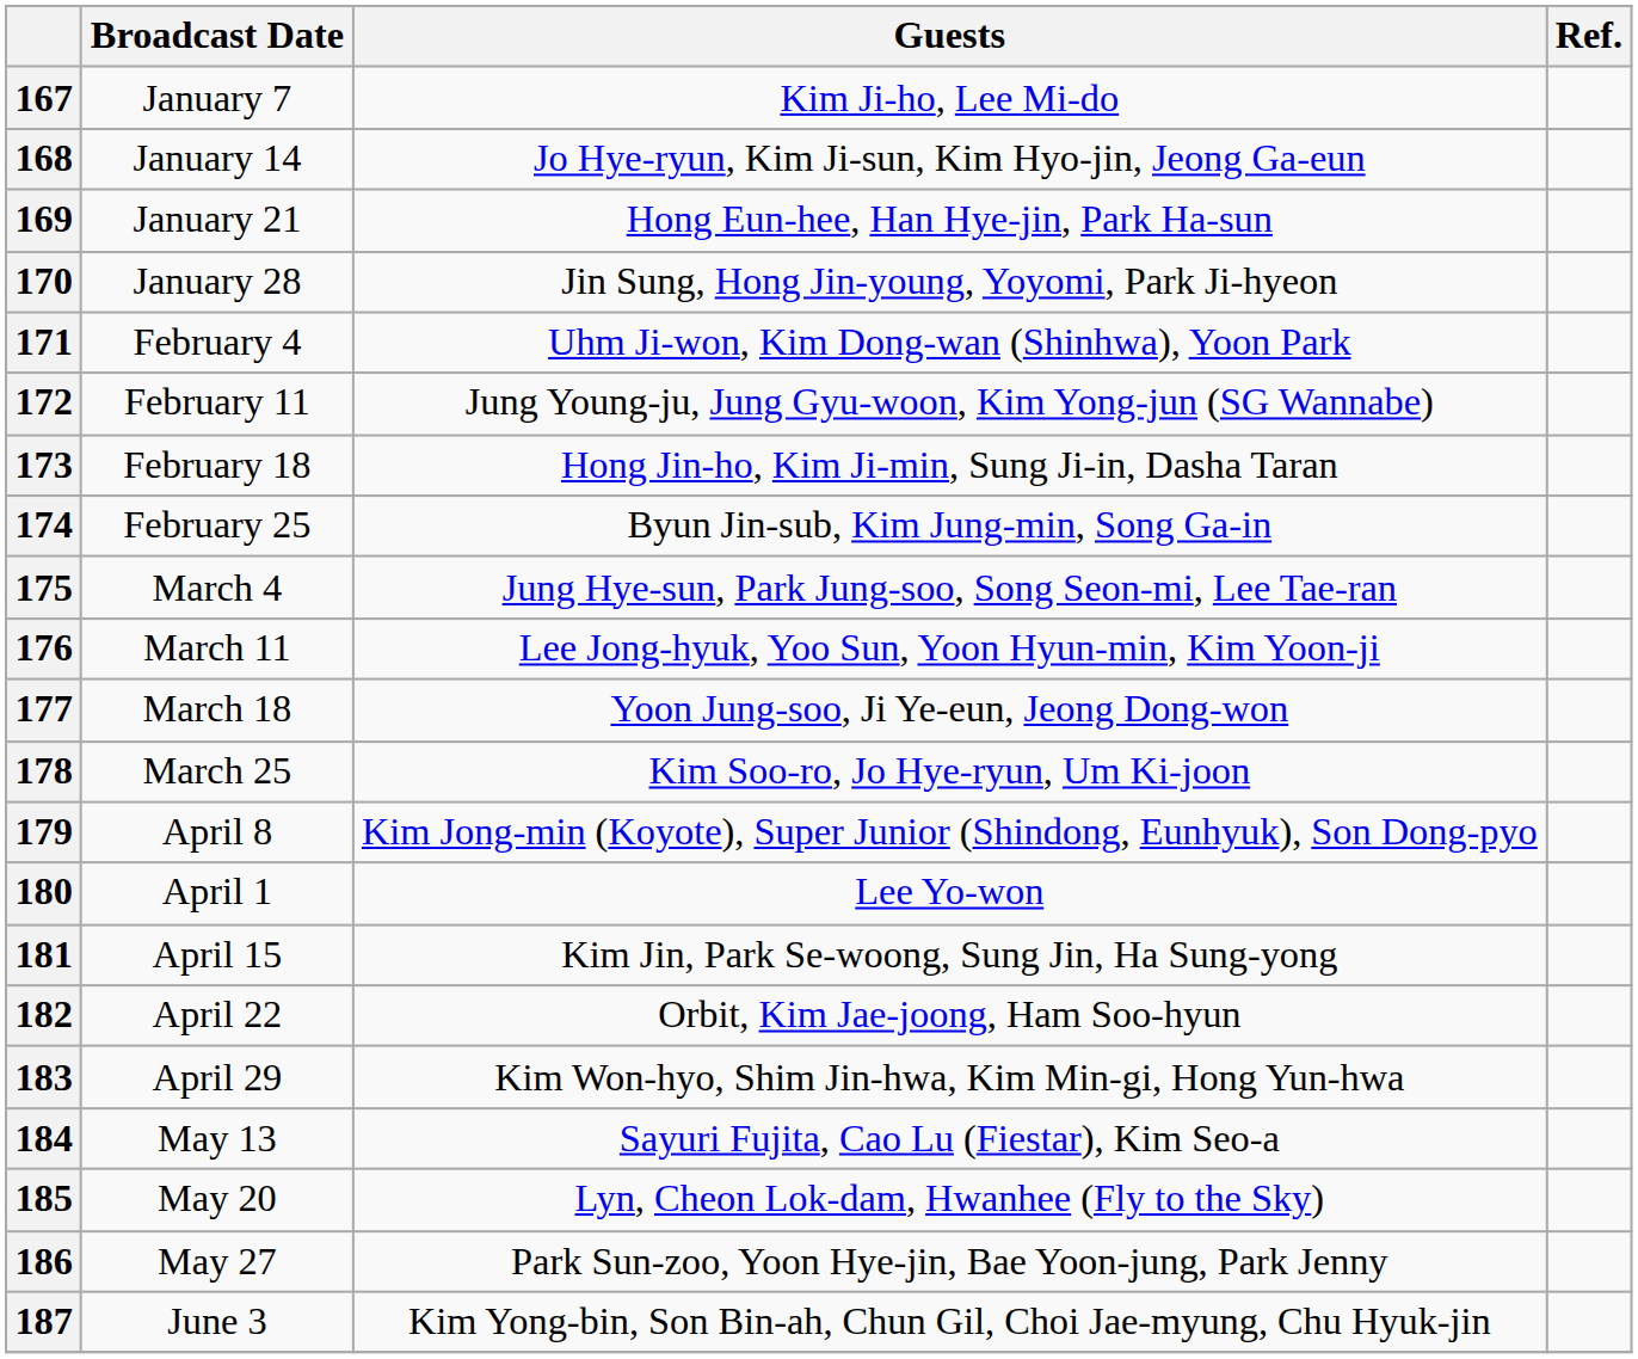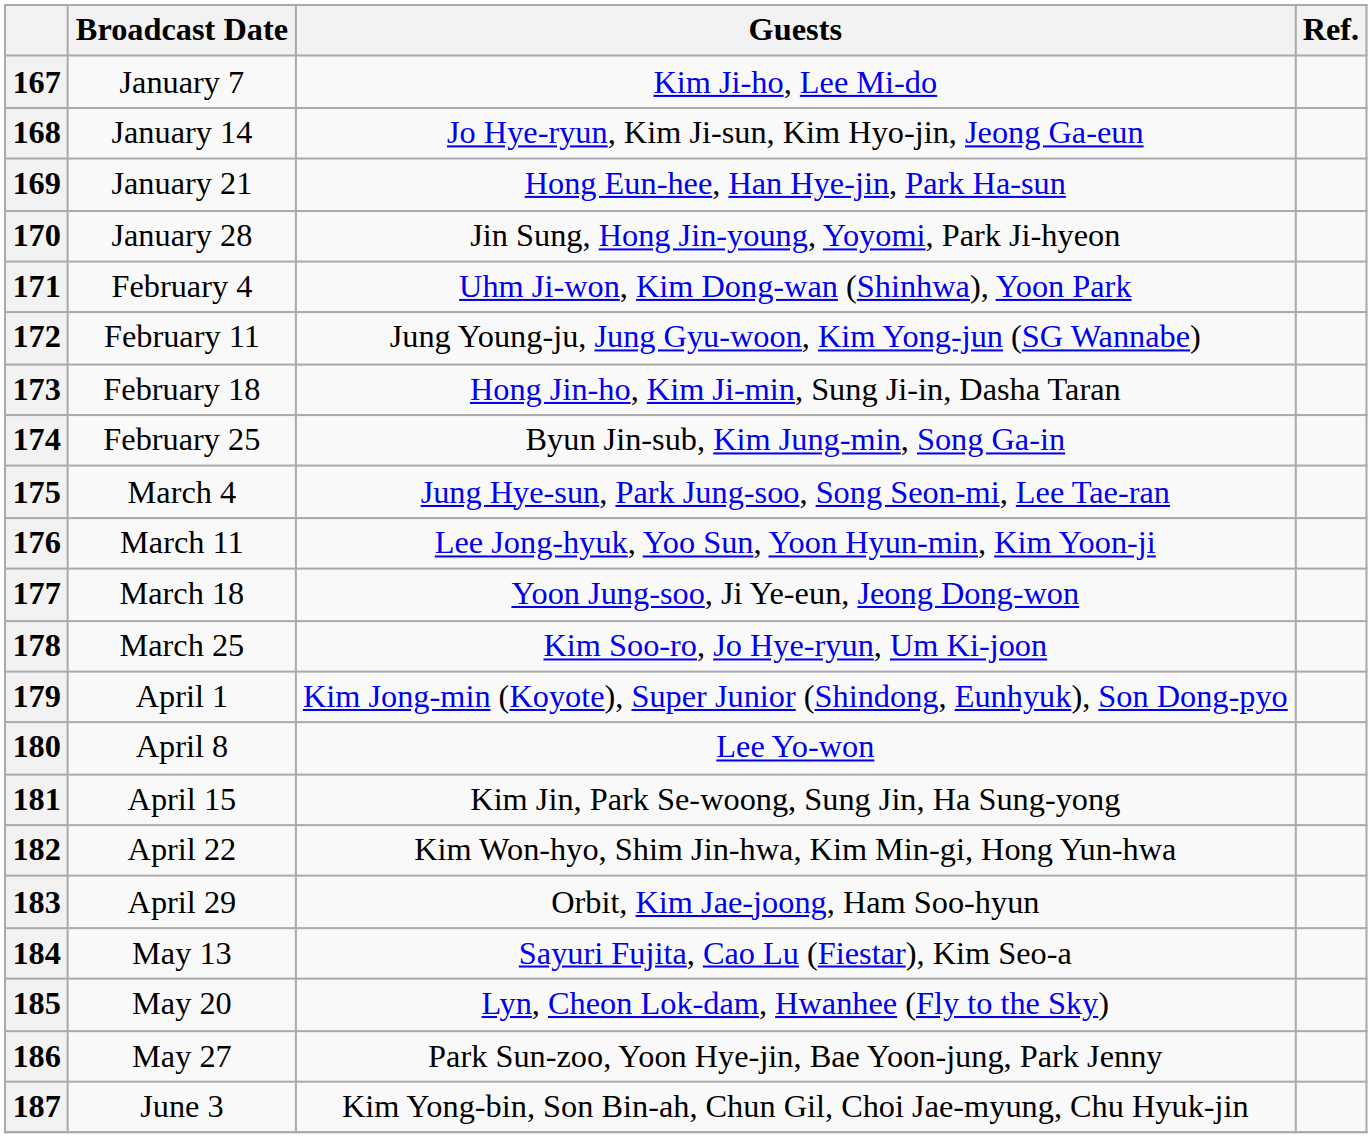 <table Class ="wikitable" style="text-align:center;">
 <tr>
 <th></th>
 <th>Broadcast Date</th>
 <th>Guests</th>
 <th>Ref.</th>
 </tr>
 <tr>
 <th>167</th>
 <td>January 7</td>
 <td><a href='#'>Kim Ji-ho</a>, <a href='#'>Lee Mi-do</a></td>
 <td></td>
 </tr>
 <tr>
 <th>168</th>
 <td>January 14</td>
 <td><a href='#'>Jo Hye-ryun</a>, Kim Ji-sun, Kim Hyo-jin, <a href='#'>Jeong Ga-eun</a></td>
 <td></td>
 </tr>
 <tr>
 <th>169</th>
 <td>January 21</td>
 <td><a href='#'>Hong Eun-hee</a>, <a href='#'>Han Hye-jin</a>, <a href='#'>Park Ha-sun</a></td>
 <td></td>
 </tr>
 <tr>
 <th>170</th>
 <td>January 28</td>
 <td>Jin Sung, <a href='#'>Hong Jin-young</a>, <a href='#'>Yoyomi</a>, Park Ji-hyeon</td>
 <td></td>
 </tr>
 <tr>
 <th>171</th>
 <td>February 4</td>
 <td><a href='#'>Uhm Ji-won</a>, <a href='#'>Kim Dong-wan</a> (<a href='#'>Shinhwa</a>), <a href='#'>Yoon Park</a></td>
 <td></td>
 </tr>
 <tr>
 <th>172</th>
 <td>February 11</td>
 <td>Jung Young-ju, <a href='#'>Jung Gyu-woon</a>, <a href='#'>Kim Yong-jun</a> (<a href='#'>SG Wannabe</a>)</td>
 <td></td>
 </tr>
 <tr>
 <th>173</th>
 <td>February 18</td>
 <td><a href='#'>Hong Jin-ho</a>, <a href='#'>Kim Ji-min</a>, Sung Ji-in, Dasha Taran</td>
 <td></td>
 </tr>
 <tr>
 <th>174</th>
 <td>February 25</td>
 <td>Byun Jin-sub, <a href='#'>Kim Jung-min</a>, <a href='#'>Song Ga-in</a></td>
 <td></td>
 </tr>
 <tr>
 <th>175</th>
 <td>March 4</td>
 <td><a href='#'>Jung Hye-sun</a>, <a href='#'>Park Jung-soo</a>, <a href='#'>Song Seon-mi</a>, <a href='#'>Lee Tae-ran</a></td>
 <td></td>
 </tr>
 <tr>
 <th>176</th>
 <td>March 11</td>
 <td><a href='#'>Lee Jong-hyuk</a>, <a href='#'>Yoo Sun</a>, <a href='#'>Yoon Hyun-min</a>, <a href='#'>Kim Yoon-ji</a></td>
 <td></td>
 </tr>
 <tr>
 <th>177</th>
 <td>March 18</td>
 <td><a href='#'>Yoon Jung-soo</a>, Ji Ye-eun, <a href='#'>Jeong Dong-won</a></td>
 <td></td>
 </tr>
 <tr>
 <th>178</th>
 <td>March 25</td>
 <td><a href='#'>Kim Soo-ro</a>, <a href='#'>Jo Hye-ryun</a>, <a href='#'>Um Ki-joon</a></td>
 <td></td>
 </tr>
 <tr>
 <th>179</th>
-<td>April 8</td>
+<td>April 1</td>
 <td><a href='#'>Kim Jong-min</a> (<a href='#'>Koyote</a>), <a href='#'>Super Junior</a> (<a href='#'>Shindong</a>, <a href='#'>Eunhyuk</a>), <a href='#'>Son Dong-pyo</a></td>
 <td></td>
 </tr>
 <tr>
 <th>180</th>
-<td>April 1</td>
+<td>April 8</td>
 <td><a href='#'>Lee Yo-won</a></td>
 <td></td>
 </tr>
 <tr>
 <th>181</th>
 <td>April 15</td>
 <td>Kim Jin, Park Se-woong, Sung Jin, Ha Sung-yong</td>
 <td></td>
 </tr>
 <tr>
 <th>182</th>
 <td>April 22</td>
-<td>Orbit, <a href='#'>Kim Jae-joong</a>, Ham Soo-hyun</td>
+<td>Kim Won-hyo, Shim Jin-hwa, Kim Min-gi, Hong Yun-hwa</td>
 <td></td>
 </tr>
 <tr>
 <th>183</th>
 <td>April 29</td>
-<td>Kim Won-hyo, Shim Jin-hwa, Kim Min-gi, Hong Yun-hwa</td>
+<td>Orbit, <a href='#'>Kim Jae-joong</a>, Ham Soo-hyun</td>
 <td></td>
 </tr>
 <tr>
 <th>184</th>
 <td>May 13</td>
 <td><a href='#'>Sayuri Fujita</a>, <a href='#'>Cao Lu</a> (<a href='#'>Fiestar</a>), Kim Seo-a</td>
 <td></td>
 </tr>
 <tr>
 <th>185</th>
 <td>May 20</td>
 <td><a href='#'>Lyn</a>, <a href='#'>Cheon Lok-dam</a>, <a href='#'>Hwanhee</a> (<a href='#'>Fly to the Sky</a>)</td>
 <td></td>
 </tr>
 <tr>
 <th>186</th>
 <td>May 27</td>
 <td>Park Sun-zoo, Yoon Hye-jin, Bae Yoon-jung, Park Jenny</td>
 <td></td>
 </tr>
 <tr>
 <th>187</th>
 <td>June 3</td>
 <td>Kim Yong-bin, Son Bin-ah, Chun Gil, Choi Jae-myung, Chu Hyuk-jin</td>
 <td></td>
 </tr>
 <tr>
 </tr>
 </table>
